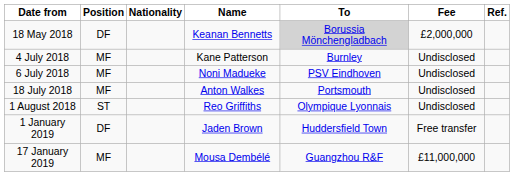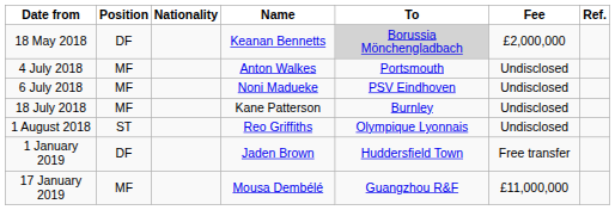 <table class="wikitable" style="text-align:center">
 <tr>
 <th style="background:#FFFFFF; color:#000000; width:110px;">Date from</th>
 <th style="background:#FFFFFF; color:#000000; width:50px;">Position</th>
 <th style="background:#FFFFFF; color:#000000; width:50px;">Nationality</th>
 <th style="background:#FFFFFF; color:#000000; width:140px;">Name</th>
 <th style="background:#FFFFFF; color:#000000; width:190px;">To</th>
 <th style="background:#FFFFFF; color:#000000; width:110px;">Fee</th>
 <th style="background:#FFFFFF; color:#000000; width:30px;">Ref.</th>
 </tr>
 <tr>
 <td>18 May 2018</td>
 <td>DF</td>
 <td></td>
 <td><a href='#'>Keanan Bennetts</a></td>
 <td style="background: lightgrey;"> <a href='#'>Borussia Mönchengladbach</a></td>
 <td>£2,000,000</td>
 <td></td>
 </tr>
 <tr>
 <td>4 July 2018</td>
 <td>MF</td>
 <td></td>
-<td>Kane Patterson</td>
-<td><a href='#'>Burnley</a></td>
+<td><a href='#'>Anton Walkes</a></td>
+<td><a href='#'>Portsmouth</a></td>
 <td>Undisclosed</td>
 <td></td>
 </tr>
 <tr>
 <td>6 July 2018</td>
 <td>MF</td>
 <td></td>
 <td><a href='#'>Noni Madueke</a></td>
 <td> <a href='#'>PSV Eindhoven</a></td>
 <td>Undisclosed</td>
 <td></td>
 </tr>
 <tr>
 <td>18 July 2018</td>
 <td>MF</td>
 <td></td>
-<td><a href='#'>Anton Walkes</a></td>
-<td><a href='#'>Portsmouth</a></td>
+<td>Kane Patterson</td>
+<td><a href='#'>Burnley</a></td>
 <td>Undisclosed</td>
 <td></td>
 </tr>
 <tr>
 <td>1 August 2018</td>
 <td>ST</td>
 <td></td>
 <td><a href='#'>Reo Griffiths</a></td>
 <td> <a href='#'>Olympique Lyonnais</a></td>
 <td>Undisclosed</td>
 <td></td>
 </tr>
 <tr>
 <td>1 January 2019</td>
 <td>DF</td>
 <td></td>
 <td><a href='#'>Jaden Brown</a></td>
 <td><a href='#'>Huddersfield Town</a></td>
 <td>Free transfer</td>
 <td></td>
 </tr>
 <tr>
 <td>17 January 2019</td>
 <td>MF</td>
 <td></td>
 <td><a href='#'>Mousa Dembélé</a></td>
 <td> <a href='#'>Guangzhou R&F</a></td>
 <td>£11,000,000</td>
 <td></td>
 </tr>
 </table>
